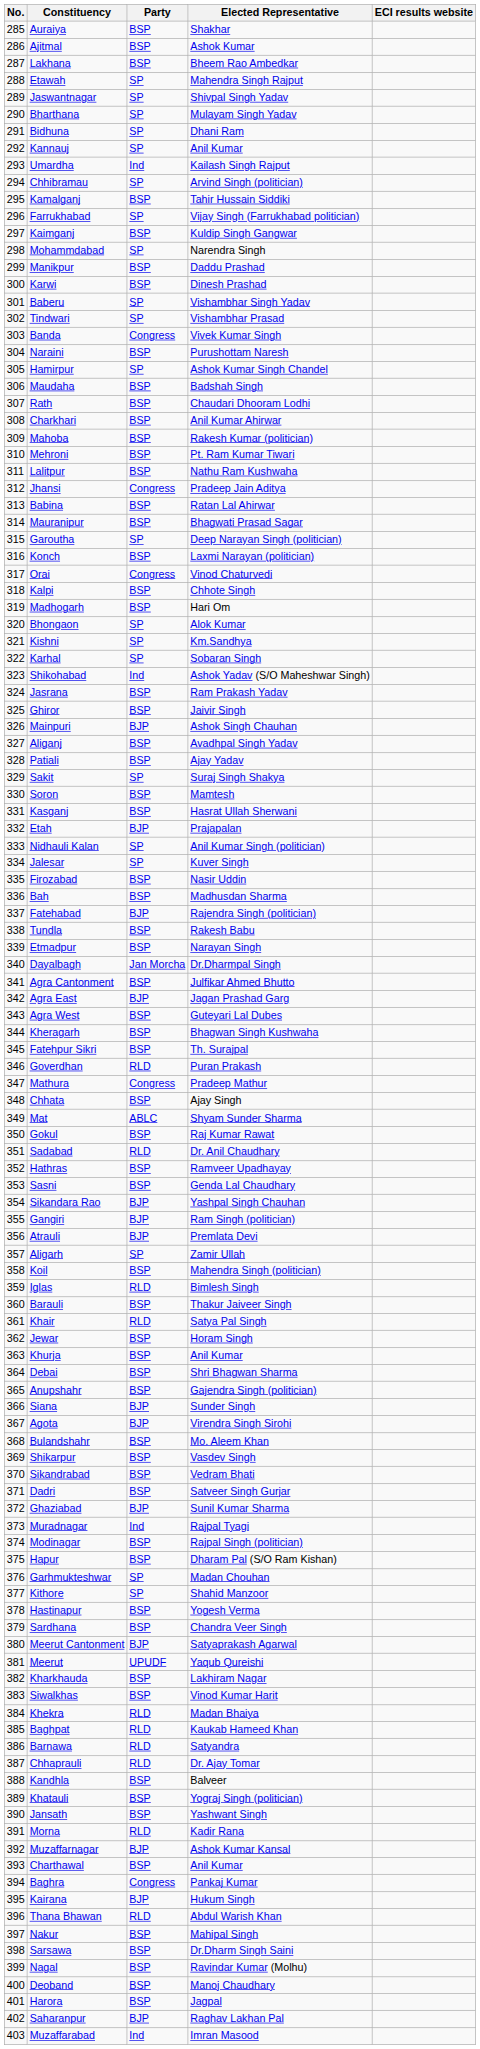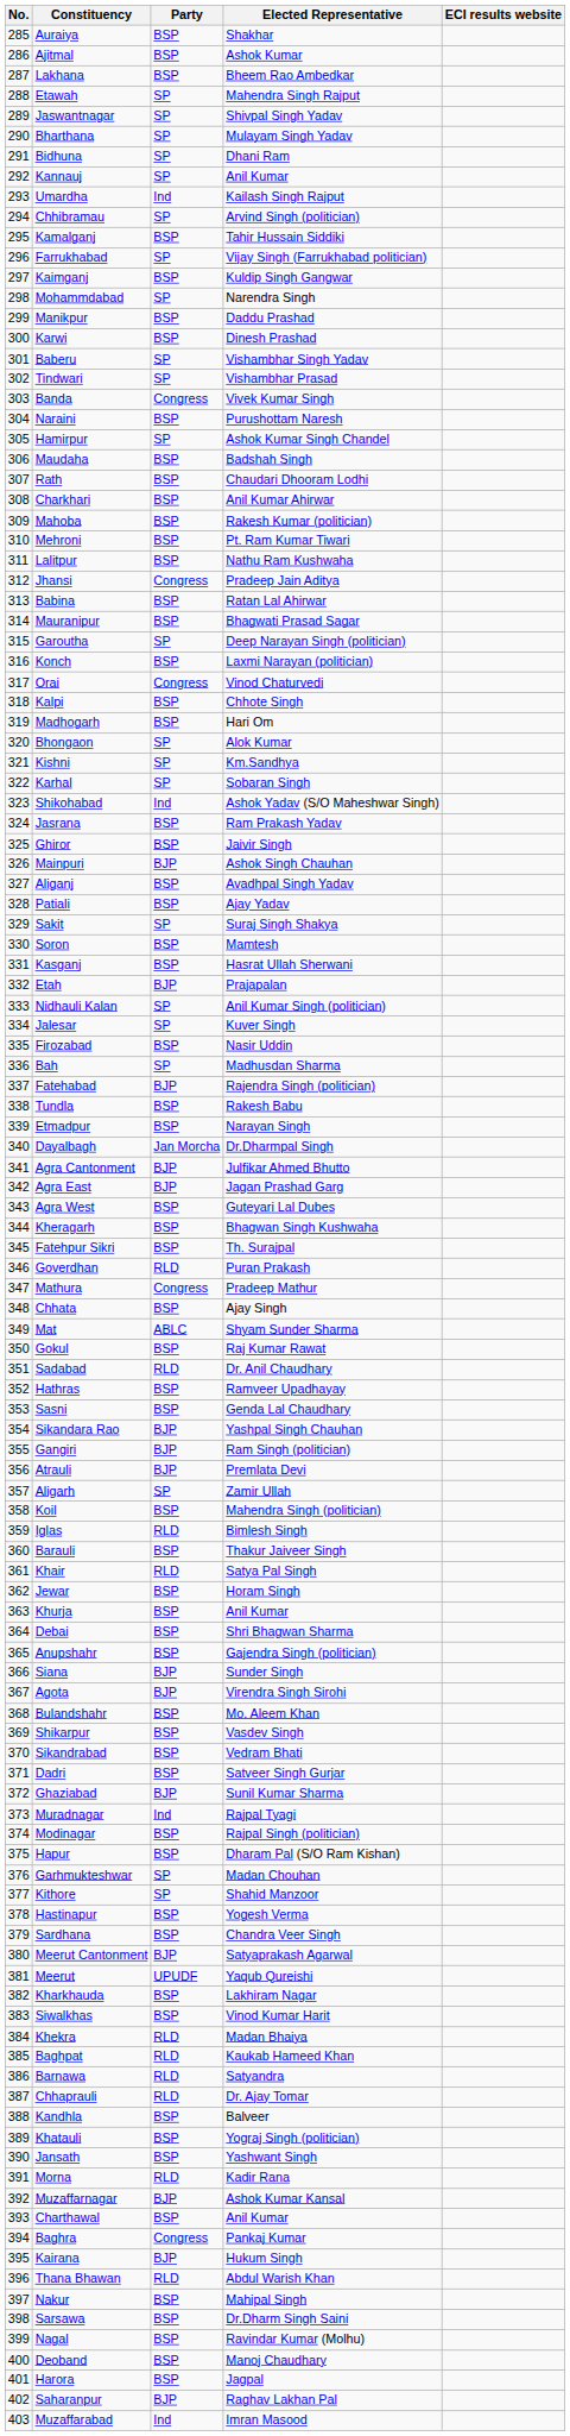 <table class="wikitable sortable">
 <tr>
 <th>No.</th>
 <th>Constituency</th>
 <th>Party</th>
 <th>Elected Representative</th>
 <th>ECI results website</th>
 </tr>
 <tr>
 <td>285</td>
 <td><a href='#'>Auraiya</a></td>
 <td><a href='#'>BSP</a></td>
 <td><a href='#'>Shakhar</a></td>
 <td></td>
 </tr>
 <tr>
 <td>286</td>
 <td><a href='#'>Ajitmal</a></td>
 <td><a href='#'>BSP</a></td>
 <td><a href='#'>Ashok Kumar</a></td>
 <td></td>
 </tr>
 <tr>
 <td>287</td>
 <td><a href='#'>Lakhana</a></td>
 <td><a href='#'>BSP</a></td>
 <td><a href='#'>Bheem Rao Ambedkar</a></td>
 <td></td>
 </tr>
 <tr>
 <td>288</td>
 <td><a href='#'>Etawah</a></td>
 <td><a href='#'>SP</a></td>
 <td><a href='#'>Mahendra Singh Rajput</a></td>
 <td></td>
 </tr>
 <tr>
 <td>289</td>
 <td><a href='#'>Jaswantnagar</a></td>
 <td><a href='#'>SP</a></td>
 <td><a href='#'>Shivpal Singh Yadav</a></td>
 <td></td>
 </tr>
 <tr>
 <td>290</td>
 <td><a href='#'>Bharthana</a></td>
 <td><a href='#'>SP</a></td>
 <td><a href='#'>Mulayam Singh Yadav</a></td>
 <td></td>
 </tr>
 <tr>
 <td>291</td>
 <td><a href='#'>Bidhuna</a></td>
 <td><a href='#'>SP</a></td>
 <td><a href='#'>Dhani Ram</a></td>
 <td></td>
 </tr>
 <tr>
 <td>292</td>
 <td><a href='#'>Kannauj</a></td>
 <td><a href='#'>SP</a></td>
 <td><a href='#'>Anil Kumar</a></td>
 <td></td>
 </tr>
 <tr>
 <td>293</td>
 <td><a href='#'>Umardha</a></td>
 <td><a href='#'>Ind</a></td>
 <td><a href='#'>Kailash Singh Rajput</a></td>
 <td></td>
 </tr>
 <tr>
 <td>294</td>
 <td><a href='#'>Chhibramau</a></td>
 <td><a href='#'>SP</a></td>
 <td><a href='#'>Arvind Singh (politician)</a></td>
 <td></td>
 </tr>
 <tr>
 <td>295</td>
 <td><a href='#'>Kamalganj</a></td>
 <td><a href='#'>BSP</a></td>
 <td><a href='#'>Tahir Hussain Siddiki</a></td>
 <td></td>
 </tr>
 <tr>
 <td>296</td>
 <td><a href='#'>Farrukhabad</a></td>
 <td><a href='#'>SP</a></td>
 <td><a href='#'>Vijay Singh (Farrukhabad politician)</a></td>
 <td></td>
 </tr>
 <tr>
 <td>297</td>
 <td><a href='#'>Kaimganj</a></td>
 <td><a href='#'>BSP</a></td>
 <td><a href='#'>Kuldip Singh Gangwar</a></td>
 <td></td>
 </tr>
 <tr>
 <td>298</td>
 <td><a href='#'>Mohammdabad</a></td>
 <td><a href='#'>SP</a></td>
 <td>Narendra Singh</td>
 <td></td>
 </tr>
 <tr>
 <td>299</td>
 <td><a href='#'>Manikpur</a></td>
 <td><a href='#'>BSP</a></td>
 <td><a href='#'>Daddu Prashad</a></td>
 <td></td>
 </tr>
 <tr>
 <td>300</td>
 <td><a href='#'>Karwi</a></td>
 <td><a href='#'>BSP</a></td>
 <td><a href='#'>Dinesh Prashad</a></td>
 <td></td>
 </tr>
 <tr>
 <td>301</td>
 <td><a href='#'>Baberu</a></td>
 <td><a href='#'>SP</a></td>
 <td><a href='#'>Vishambhar Singh Yadav</a></td>
 <td></td>
 </tr>
 <tr>
 <td>302</td>
 <td><a href='#'>Tindwari</a></td>
 <td><a href='#'>SP</a></td>
 <td><a href='#'>Vishambhar Prasad</a></td>
 <td></td>
 </tr>
 <tr>
 <td>303</td>
 <td><a href='#'>Banda</a></td>
 <td><a href='#'>Congress</a></td>
 <td><a href='#'>Vivek Kumar Singh</a></td>
 <td></td>
 </tr>
 <tr>
 <td>304</td>
 <td><a href='#'>Naraini</a></td>
 <td><a href='#'>BSP</a></td>
 <td><a href='#'>Purushottam Naresh</a></td>
 <td></td>
 </tr>
 <tr>
 <td>305</td>
 <td><a href='#'>Hamirpur</a></td>
 <td><a href='#'>SP</a></td>
 <td><a href='#'>Ashok Kumar Singh Chandel</a></td>
 <td></td>
 </tr>
 <tr>
 <td>306</td>
 <td><a href='#'>Maudaha</a></td>
 <td><a href='#'>BSP</a></td>
 <td><a href='#'>Badshah Singh</a></td>
 <td></td>
 </tr>
 <tr>
 <td>307</td>
 <td><a href='#'>Rath</a></td>
 <td><a href='#'>BSP</a></td>
 <td><a href='#'>Chaudari Dhooram Lodhi</a></td>
 <td></td>
 </tr>
 <tr>
 <td>308</td>
 <td><a href='#'>Charkhari</a></td>
 <td><a href='#'>BSP</a></td>
 <td><a href='#'>Anil Kumar Ahirwar</a></td>
 <td></td>
 </tr>
 <tr>
 <td>309</td>
 <td><a href='#'>Mahoba</a></td>
 <td><a href='#'>BSP</a></td>
 <td><a href='#'>Rakesh Kumar (politician)</a></td>
 <td></td>
 </tr>
 <tr>
 <td>310</td>
 <td><a href='#'>Mehroni</a></td>
 <td><a href='#'>BSP</a></td>
 <td><a href='#'>Pt. Ram Kumar Tiwari</a></td>
 <td></td>
 </tr>
 <tr>
 <td>311</td>
 <td><a href='#'>Lalitpur</a></td>
 <td><a href='#'>BSP</a></td>
 <td><a href='#'>Nathu Ram Kushwaha</a></td>
 <td></td>
 </tr>
 <tr>
 <td>312</td>
 <td><a href='#'>Jhansi</a></td>
 <td><a href='#'>Congress</a></td>
 <td><a href='#'>Pradeep Jain Aditya</a></td>
 <td></td>
 </tr>
 <tr>
 <td>313</td>
 <td><a href='#'>Babina</a></td>
 <td><a href='#'>BSP</a></td>
 <td><a href='#'>Ratan Lal Ahirwar</a></td>
 <td></td>
 </tr>
 <tr>
 <td>314</td>
 <td><a href='#'>Mauranipur</a></td>
 <td><a href='#'>BSP</a></td>
 <td><a href='#'>Bhagwati Prasad Sagar</a></td>
 <td></td>
 </tr>
 <tr>
 <td>315</td>
 <td><a href='#'>Garoutha</a></td>
 <td><a href='#'>SP</a></td>
 <td><a href='#'>Deep Narayan Singh (politician)</a></td>
 <td></td>
 </tr>
 <tr>
 <td>316</td>
 <td><a href='#'>Konch</a></td>
 <td><a href='#'>BSP</a></td>
 <td><a href='#'>Laxmi Narayan (politician)</a></td>
 <td></td>
 </tr>
 <tr>
 <td>317</td>
 <td><a href='#'>Orai</a></td>
 <td><a href='#'>Congress</a></td>
 <td><a href='#'>Vinod Chaturvedi</a></td>
 <td></td>
 </tr>
 <tr>
 <td>318</td>
 <td><a href='#'>Kalpi</a></td>
 <td><a href='#'>BSP</a></td>
 <td><a href='#'>Chhote Singh</a></td>
 <td></td>
 </tr>
 <tr>
 <td>319</td>
 <td><a href='#'>Madhogarh</a></td>
 <td><a href='#'>BSP</a></td>
 <td>Hari Om</td>
 <td></td>
 </tr>
 <tr>
 <td>320</td>
 <td><a href='#'>Bhongaon</a></td>
 <td><a href='#'>SP</a></td>
 <td><a href='#'>Alok Kumar</a></td>
 <td></td>
 </tr>
 <tr>
 <td>321</td>
 <td><a href='#'>Kishni</a></td>
 <td><a href='#'>SP</a></td>
 <td><a href='#'>Km.Sandhya</a></td>
 <td></td>
 </tr>
 <tr>
 <td>322</td>
 <td><a href='#'>Karhal</a></td>
 <td><a href='#'>SP</a></td>
 <td><a href='#'>Sobaran Singh</a></td>
 <td></td>
 </tr>
 <tr>
 <td>323</td>
 <td><a href='#'>Shikohabad</a></td>
 <td><a href='#'>Ind</a></td>
 <td><a href='#'>Ashok Yadav</a> (S/O Maheshwar Singh)</td>
 <td></td>
 </tr>
 <tr>
 <td>324</td>
 <td><a href='#'>Jasrana</a></td>
 <td><a href='#'>BSP</a></td>
 <td><a href='#'>Ram Prakash Yadav</a></td>
 <td></td>
 </tr>
 <tr>
 <td>325</td>
 <td><a href='#'>Ghiror</a></td>
 <td><a href='#'>BSP</a></td>
 <td><a href='#'>Jaivir Singh</a></td>
 <td></td>
 </tr>
 <tr>
 <td>326</td>
 <td><a href='#'>Mainpuri</a></td>
 <td><a href='#'>BJP</a></td>
 <td><a href='#'>Ashok Singh Chauhan</a></td>
 <td></td>
 </tr>
 <tr>
 <td>327</td>
 <td><a href='#'>Aliganj</a></td>
 <td><a href='#'>BSP</a></td>
 <td><a href='#'>Avadhpal Singh Yadav</a></td>
 <td></td>
 </tr>
 <tr>
 <td>328</td>
 <td><a href='#'>Patiali</a></td>
 <td><a href='#'>BSP</a></td>
 <td><a href='#'>Ajay Yadav</a></td>
 <td></td>
 </tr>
 <tr>
 <td>329</td>
 <td><a href='#'>Sakit</a></td>
 <td><a href='#'>SP</a></td>
 <td><a href='#'>Suraj Singh Shakya</a></td>
 <td></td>
 </tr>
 <tr>
 <td>330</td>
 <td><a href='#'>Soron</a></td>
 <td><a href='#'>BSP</a></td>
 <td><a href='#'>Mamtesh</a></td>
 <td></td>
 </tr>
 <tr>
 <td>331</td>
 <td><a href='#'>Kasganj</a></td>
 <td><a href='#'>BSP</a></td>
 <td><a href='#'>Hasrat Ullah Sherwani</a></td>
 <td></td>
 </tr>
 <tr>
 <td>332</td>
 <td><a href='#'>Etah</a></td>
 <td><a href='#'>BJP</a></td>
 <td><a href='#'>Prajapalan</a></td>
 <td></td>
 </tr>
 <tr>
 <td>333</td>
 <td><a href='#'>Nidhauli Kalan</a></td>
 <td><a href='#'>SP</a></td>
 <td><a href='#'>Anil Kumar Singh (politician)</a></td>
 <td></td>
 </tr>
 <tr>
 <td>334</td>
 <td><a href='#'>Jalesar</a></td>
 <td><a href='#'>SP</a></td>
 <td><a href='#'>Kuver Singh</a></td>
 <td></td>
 </tr>
 <tr>
 <td>335</td>
 <td><a href='#'>Firozabad</a></td>
 <td><a href='#'>BSP</a></td>
 <td><a href='#'>Nasir Uddin</a></td>
 <td></td>
 </tr>
 <tr>
 <td>336</td>
 <td><a href='#'>Bah</a></td>
-<td><a href='#'>BSP</a></td>
+<td><a href='#'>SP</a></td>
 <td><a href='#'>Madhusdan Sharma</a></td>
 <td></td>
 </tr>
 <tr>
 <td>337</td>
 <td><a href='#'>Fatehabad</a></td>
 <td><a href='#'>BJP</a></td>
 <td><a href='#'>Rajendra Singh (politician)</a></td>
 <td></td>
 </tr>
 <tr>
 <td>338</td>
 <td><a href='#'>Tundla</a></td>
 <td><a href='#'>BSP</a></td>
 <td><a href='#'>Rakesh Babu</a></td>
 <td></td>
 </tr>
 <tr>
 <td>339</td>
 <td><a href='#'>Etmadpur</a></td>
 <td><a href='#'>BSP</a></td>
 <td><a href='#'>Narayan Singh</a></td>
 <td></td>
 </tr>
 <tr>
 <td>340</td>
 <td><a href='#'>Dayalbagh</a></td>
 <td><a href='#'>Jan Morcha</a></td>
 <td><a href='#'>Dr.Dharmpal Singh</a></td>
 <td></td>
 </tr>
 <tr>
 <td>341</td>
 <td><a href='#'>Agra Cantonment</a></td>
-<td><a href='#'>BSP</a></td>
+<td><a href='#'>BJP</a></td>
 <td><a href='#'>Julfikar Ahmed Bhutto</a></td>
 <td></td>
 </tr>
 <tr>
 <td>342</td>
 <td><a href='#'>Agra East</a></td>
 <td><a href='#'>BJP</a></td>
 <td><a href='#'>Jagan Prashad Garg</a></td>
 <td></td>
 </tr>
 <tr>
 <td>343</td>
 <td><a href='#'>Agra West</a></td>
 <td><a href='#'>BSP</a></td>
 <td><a href='#'>Guteyari Lal Dubes</a></td>
 <td></td>
 </tr>
 <tr>
 <td>344</td>
 <td><a href='#'>Kheragarh</a></td>
 <td><a href='#'>BSP</a></td>
 <td><a href='#'>Bhagwan Singh Kushwaha</a></td>
 <td></td>
 </tr>
 <tr>
 <td>345</td>
 <td><a href='#'>Fatehpur Sikri</a></td>
 <td><a href='#'>BSP</a></td>
 <td><a href='#'>Th. Surajpal</a></td>
 <td></td>
 </tr>
 <tr>
 <td>346</td>
 <td><a href='#'>Goverdhan</a></td>
 <td><a href='#'>RLD</a></td>
 <td><a href='#'>Puran Prakash</a></td>
 <td></td>
 </tr>
 <tr>
 <td>347</td>
 <td><a href='#'>Mathura</a></td>
 <td><a href='#'>Congress</a></td>
 <td><a href='#'>Pradeep Mathur</a></td>
 <td></td>
 </tr>
 <tr>
 <td>348</td>
 <td><a href='#'>Chhata</a></td>
 <td><a href='#'>BSP</a></td>
 <td>Ajay Singh</td>
 <td></td>
 </tr>
 <tr>
 <td>349</td>
 <td><a href='#'>Mat</a></td>
 <td><a href='#'>ABLC</a></td>
 <td><a href='#'>Shyam Sunder Sharma</a></td>
 <td></td>
 </tr>
 <tr>
 <td>350</td>
 <td><a href='#'>Gokul</a></td>
 <td><a href='#'>BSP</a></td>
 <td><a href='#'>Raj Kumar Rawat</a></td>
 <td></td>
 </tr>
 <tr>
 <td>351</td>
 <td><a href='#'>Sadabad</a></td>
 <td><a href='#'>RLD</a></td>
 <td><a href='#'>Dr. Anil Chaudhary</a></td>
 <td></td>
 </tr>
 <tr>
 <td>352</td>
 <td><a href='#'>Hathras</a></td>
 <td><a href='#'>BSP</a></td>
 <td><a href='#'>Ramveer Upadhayay</a></td>
 <td></td>
 </tr>
 <tr>
 <td>353</td>
 <td><a href='#'>Sasni</a></td>
 <td><a href='#'>BSP</a></td>
 <td><a href='#'>Genda Lal Chaudhary</a></td>
 <td></td>
 </tr>
 <tr>
 <td>354</td>
 <td><a href='#'>Sikandara Rao</a></td>
 <td><a href='#'>BJP</a></td>
 <td><a href='#'>Yashpal Singh Chauhan</a></td>
 <td></td>
 </tr>
 <tr>
 <td>355</td>
 <td><a href='#'>Gangiri</a></td>
 <td><a href='#'>BJP</a></td>
 <td><a href='#'>Ram Singh (politician)</a></td>
 <td></td>
 </tr>
 <tr>
 <td>356</td>
 <td><a href='#'>Atrauli</a></td>
 <td><a href='#'>BJP</a></td>
 <td><a href='#'>Premlata Devi</a></td>
 <td></td>
 </tr>
 <tr>
 <td>357</td>
 <td><a href='#'>Aligarh</a></td>
 <td><a href='#'>SP</a></td>
 <td><a href='#'>Zamir Ullah</a></td>
 <td></td>
 </tr>
 <tr>
 <td>358</td>
 <td><a href='#'>Koil</a></td>
 <td><a href='#'>BSP</a></td>
 <td><a href='#'>Mahendra Singh (politician)</a></td>
 <td></td>
 </tr>
 <tr>
 <td>359</td>
 <td><a href='#'>Iglas</a></td>
 <td><a href='#'>RLD</a></td>
 <td><a href='#'>Bimlesh Singh</a></td>
 <td></td>
 </tr>
 <tr>
 <td>360</td>
 <td><a href='#'>Barauli</a></td>
 <td><a href='#'>BSP</a></td>
 <td><a href='#'>Thakur Jaiveer Singh</a></td>
 <td></td>
 </tr>
 <tr>
 <td>361</td>
 <td><a href='#'>Khair</a></td>
 <td><a href='#'>RLD</a></td>
 <td><a href='#'>Satya Pal Singh</a></td>
 <td></td>
 </tr>
 <tr>
 <td>362</td>
 <td><a href='#'>Jewar</a></td>
 <td><a href='#'>BSP</a></td>
 <td><a href='#'>Horam Singh</a></td>
 <td></td>
 </tr>
 <tr>
 <td>363</td>
 <td><a href='#'>Khurja</a></td>
 <td><a href='#'>BSP</a></td>
 <td><a href='#'>Anil Kumar</a></td>
 <td></td>
 </tr>
 <tr>
 <td>364</td>
 <td><a href='#'>Debai</a></td>
 <td><a href='#'>BSP</a></td>
 <td><a href='#'>Shri Bhagwan Sharma</a></td>
 <td></td>
 </tr>
 <tr>
 <td>365</td>
 <td><a href='#'>Anupshahr</a></td>
 <td><a href='#'>BSP</a></td>
 <td><a href='#'>Gajendra Singh (politician)</a></td>
 <td></td>
 </tr>
 <tr>
 <td>366</td>
 <td><a href='#'>Siana</a></td>
 <td><a href='#'>BJP</a></td>
 <td><a href='#'>Sunder Singh</a></td>
 <td></td>
 </tr>
 <tr>
 <td>367</td>
 <td><a href='#'>Agota</a></td>
 <td><a href='#'>BJP</a></td>
 <td><a href='#'>Virendra Singh Sirohi</a></td>
 <td></td>
 </tr>
 <tr>
 <td>368</td>
 <td><a href='#'>Bulandshahr</a></td>
 <td><a href='#'>BSP</a></td>
 <td><a href='#'>Mo. Aleem Khan</a></td>
 <td></td>
 </tr>
 <tr>
 <td>369</td>
 <td><a href='#'>Shikarpur</a></td>
 <td><a href='#'>BSP</a></td>
 <td><a href='#'>Vasdev Singh</a></td>
 <td></td>
 </tr>
 <tr>
 <td>370</td>
 <td><a href='#'>Sikandrabad</a></td>
 <td><a href='#'>BSP</a></td>
 <td><a href='#'>Vedram Bhati</a></td>
 <td></td>
 </tr>
 <tr>
 <td>371</td>
 <td><a href='#'>Dadri</a></td>
 <td><a href='#'>BSP</a></td>
 <td><a href='#'>Satveer Singh Gurjar</a></td>
 <td></td>
 </tr>
 <tr>
 <td>372</td>
 <td><a href='#'>Ghaziabad</a></td>
 <td><a href='#'>BJP</a></td>
 <td><a href='#'>Sunil Kumar Sharma</a></td>
 <td></td>
 </tr>
 <tr>
 <td>373</td>
 <td><a href='#'>Muradnagar</a></td>
 <td><a href='#'>Ind</a></td>
 <td><a href='#'>Rajpal Tyagi</a></td>
 <td></td>
 </tr>
 <tr>
 <td>374</td>
 <td><a href='#'>Modinagar</a></td>
 <td><a href='#'>BSP</a></td>
 <td><a href='#'>Rajpal Singh (politician)</a></td>
 <td></td>
 </tr>
 <tr>
 <td>375</td>
 <td><a href='#'>Hapur</a></td>
 <td><a href='#'>BSP</a></td>
 <td><a href='#'>Dharam Pal</a> (S/O Ram Kishan)</td>
 <td></td>
 </tr>
 <tr>
 <td>376</td>
 <td><a href='#'>Garhmukteshwar</a></td>
 <td><a href='#'>SP</a></td>
 <td><a href='#'>Madan Chouhan</a></td>
 <td></td>
 </tr>
 <tr>
 <td>377</td>
 <td><a href='#'>Kithore</a></td>
 <td><a href='#'>SP</a></td>
 <td><a href='#'>Shahid Manzoor</a></td>
 <td></td>
 </tr>
 <tr>
 <td>378</td>
 <td><a href='#'>Hastinapur</a></td>
 <td><a href='#'>BSP</a></td>
 <td><a href='#'>Yogesh Verma</a></td>
 <td></td>
 </tr>
 <tr>
 <td>379</td>
 <td><a href='#'>Sardhana</a></td>
 <td><a href='#'>BSP</a></td>
 <td><a href='#'>Chandra Veer Singh</a></td>
 <td></td>
 </tr>
 <tr>
 <td>380</td>
 <td><a href='#'>Meerut Cantonment</a></td>
 <td><a href='#'>BJP</a></td>
 <td><a href='#'>Satyaprakash Agarwal</a></td>
 <td></td>
 </tr>
 <tr>
 <td>381</td>
 <td><a href='#'>Meerut</a></td>
 <td><a href='#'>UPUDF</a></td>
 <td><a href='#'>Yaqub Qureishi</a></td>
 <td></td>
 </tr>
 <tr>
 <td>382</td>
 <td><a href='#'>Kharkhauda</a></td>
 <td><a href='#'>BSP</a></td>
 <td><a href='#'>Lakhiram Nagar</a></td>
 <td></td>
 </tr>
 <tr>
 <td>383</td>
 <td><a href='#'>Siwalkhas</a></td>
 <td><a href='#'>BSP</a></td>
 <td><a href='#'>Vinod Kumar Harit</a></td>
 <td></td>
 </tr>
 <tr>
 <td>384</td>
 <td><a href='#'>Khekra</a></td>
 <td><a href='#'>RLD</a></td>
 <td><a href='#'>Madan Bhaiya</a></td>
 <td></td>
 </tr>
 <tr>
 <td>385</td>
 <td><a href='#'>Baghpat</a></td>
 <td><a href='#'>RLD</a></td>
 <td><a href='#'>Kaukab Hameed Khan</a></td>
 <td></td>
 </tr>
 <tr>
 <td>386</td>
 <td><a href='#'>Barnawa</a></td>
 <td><a href='#'>RLD</a></td>
 <td><a href='#'>Satyandra</a></td>
 <td></td>
 </tr>
 <tr>
 <td>387</td>
 <td><a href='#'>Chhaprauli</a></td>
 <td><a href='#'>RLD</a></td>
 <td><a href='#'>Dr. Ajay Tomar</a></td>
 <td></td>
 </tr>
 <tr>
 <td>388</td>
 <td><a href='#'>Kandhla</a></td>
 <td><a href='#'>BSP</a></td>
 <td>Balveer</td>
 <td></td>
 </tr>
 <tr>
 <td>389</td>
 <td><a href='#'>Khatauli</a></td>
 <td><a href='#'>BSP</a></td>
 <td><a href='#'>Yograj Singh (politician)</a></td>
 <td></td>
 </tr>
 <tr>
 <td>390</td>
 <td><a href='#'>Jansath</a></td>
 <td><a href='#'>BSP</a></td>
 <td><a href='#'>Yashwant Singh</a></td>
 <td></td>
 </tr>
 <tr>
 <td>391</td>
 <td><a href='#'>Morna</a></td>
 <td><a href='#'>RLD</a></td>
 <td><a href='#'>Kadir Rana</a></td>
 <td></td>
 </tr>
 <tr>
 <td>392</td>
 <td><a href='#'>Muzaffarnagar</a></td>
 <td><a href='#'>BJP</a></td>
 <td><a href='#'>Ashok Kumar Kansal</a></td>
 <td></td>
 </tr>
 <tr>
 <td>393</td>
 <td><a href='#'>Charthawal</a></td>
 <td><a href='#'>BSP</a></td>
 <td><a href='#'>Anil Kumar</a></td>
 <td></td>
 </tr>
 <tr>
 <td>394</td>
 <td><a href='#'>Baghra</a></td>
 <td><a href='#'>Congress</a></td>
 <td><a href='#'>Pankaj Kumar</a></td>
 <td></td>
 </tr>
 <tr>
 <td>395</td>
 <td><a href='#'>Kairana</a></td>
 <td><a href='#'>BJP</a></td>
 <td><a href='#'>Hukum Singh</a></td>
 <td></td>
 </tr>
 <tr>
 <td>396</td>
 <td><a href='#'>Thana Bhawan</a></td>
 <td><a href='#'>RLD</a></td>
 <td><a href='#'>Abdul Warish Khan</a></td>
 <td></td>
 </tr>
 <tr>
 <td>397</td>
 <td><a href='#'>Nakur</a></td>
 <td><a href='#'>BSP</a></td>
 <td><a href='#'>Mahipal Singh</a></td>
 <td></td>
 </tr>
 <tr>
 <td>398</td>
 <td><a href='#'>Sarsawa</a></td>
 <td><a href='#'>BSP</a></td>
 <td><a href='#'>Dr.Dharm Singh Saini</a></td>
 <td></td>
 </tr>
 <tr>
 <td>399</td>
 <td><a href='#'>Nagal</a></td>
 <td><a href='#'>BSP</a></td>
 <td><a href='#'>Ravindar Kumar</a> (Molhu)</td>
 <td></td>
 </tr>
 <tr>
 <td>400</td>
 <td><a href='#'>Deoband</a></td>
 <td><a href='#'>BSP</a></td>
 <td><a href='#'>Manoj Chaudhary</a></td>
 <td></td>
 </tr>
 <tr>
 <td>401</td>
 <td><a href='#'>Harora</a></td>
 <td><a href='#'>BSP</a></td>
 <td><a href='#'>Jagpal</a></td>
 <td></td>
 </tr>
 <tr>
 <td>402</td>
 <td><a href='#'>Saharanpur</a></td>
 <td><a href='#'>BJP</a></td>
 <td><a href='#'>Raghav Lakhan Pal</a></td>
 <td></td>
 </tr>
 <tr>
 <td>403</td>
 <td><a href='#'>Muzaffarabad</a></td>
 <td><a href='#'>Ind</a></td>
 <td><a href='#'>Imran Masood</a></td>
 <td></td>
 </tr>
 </table>
